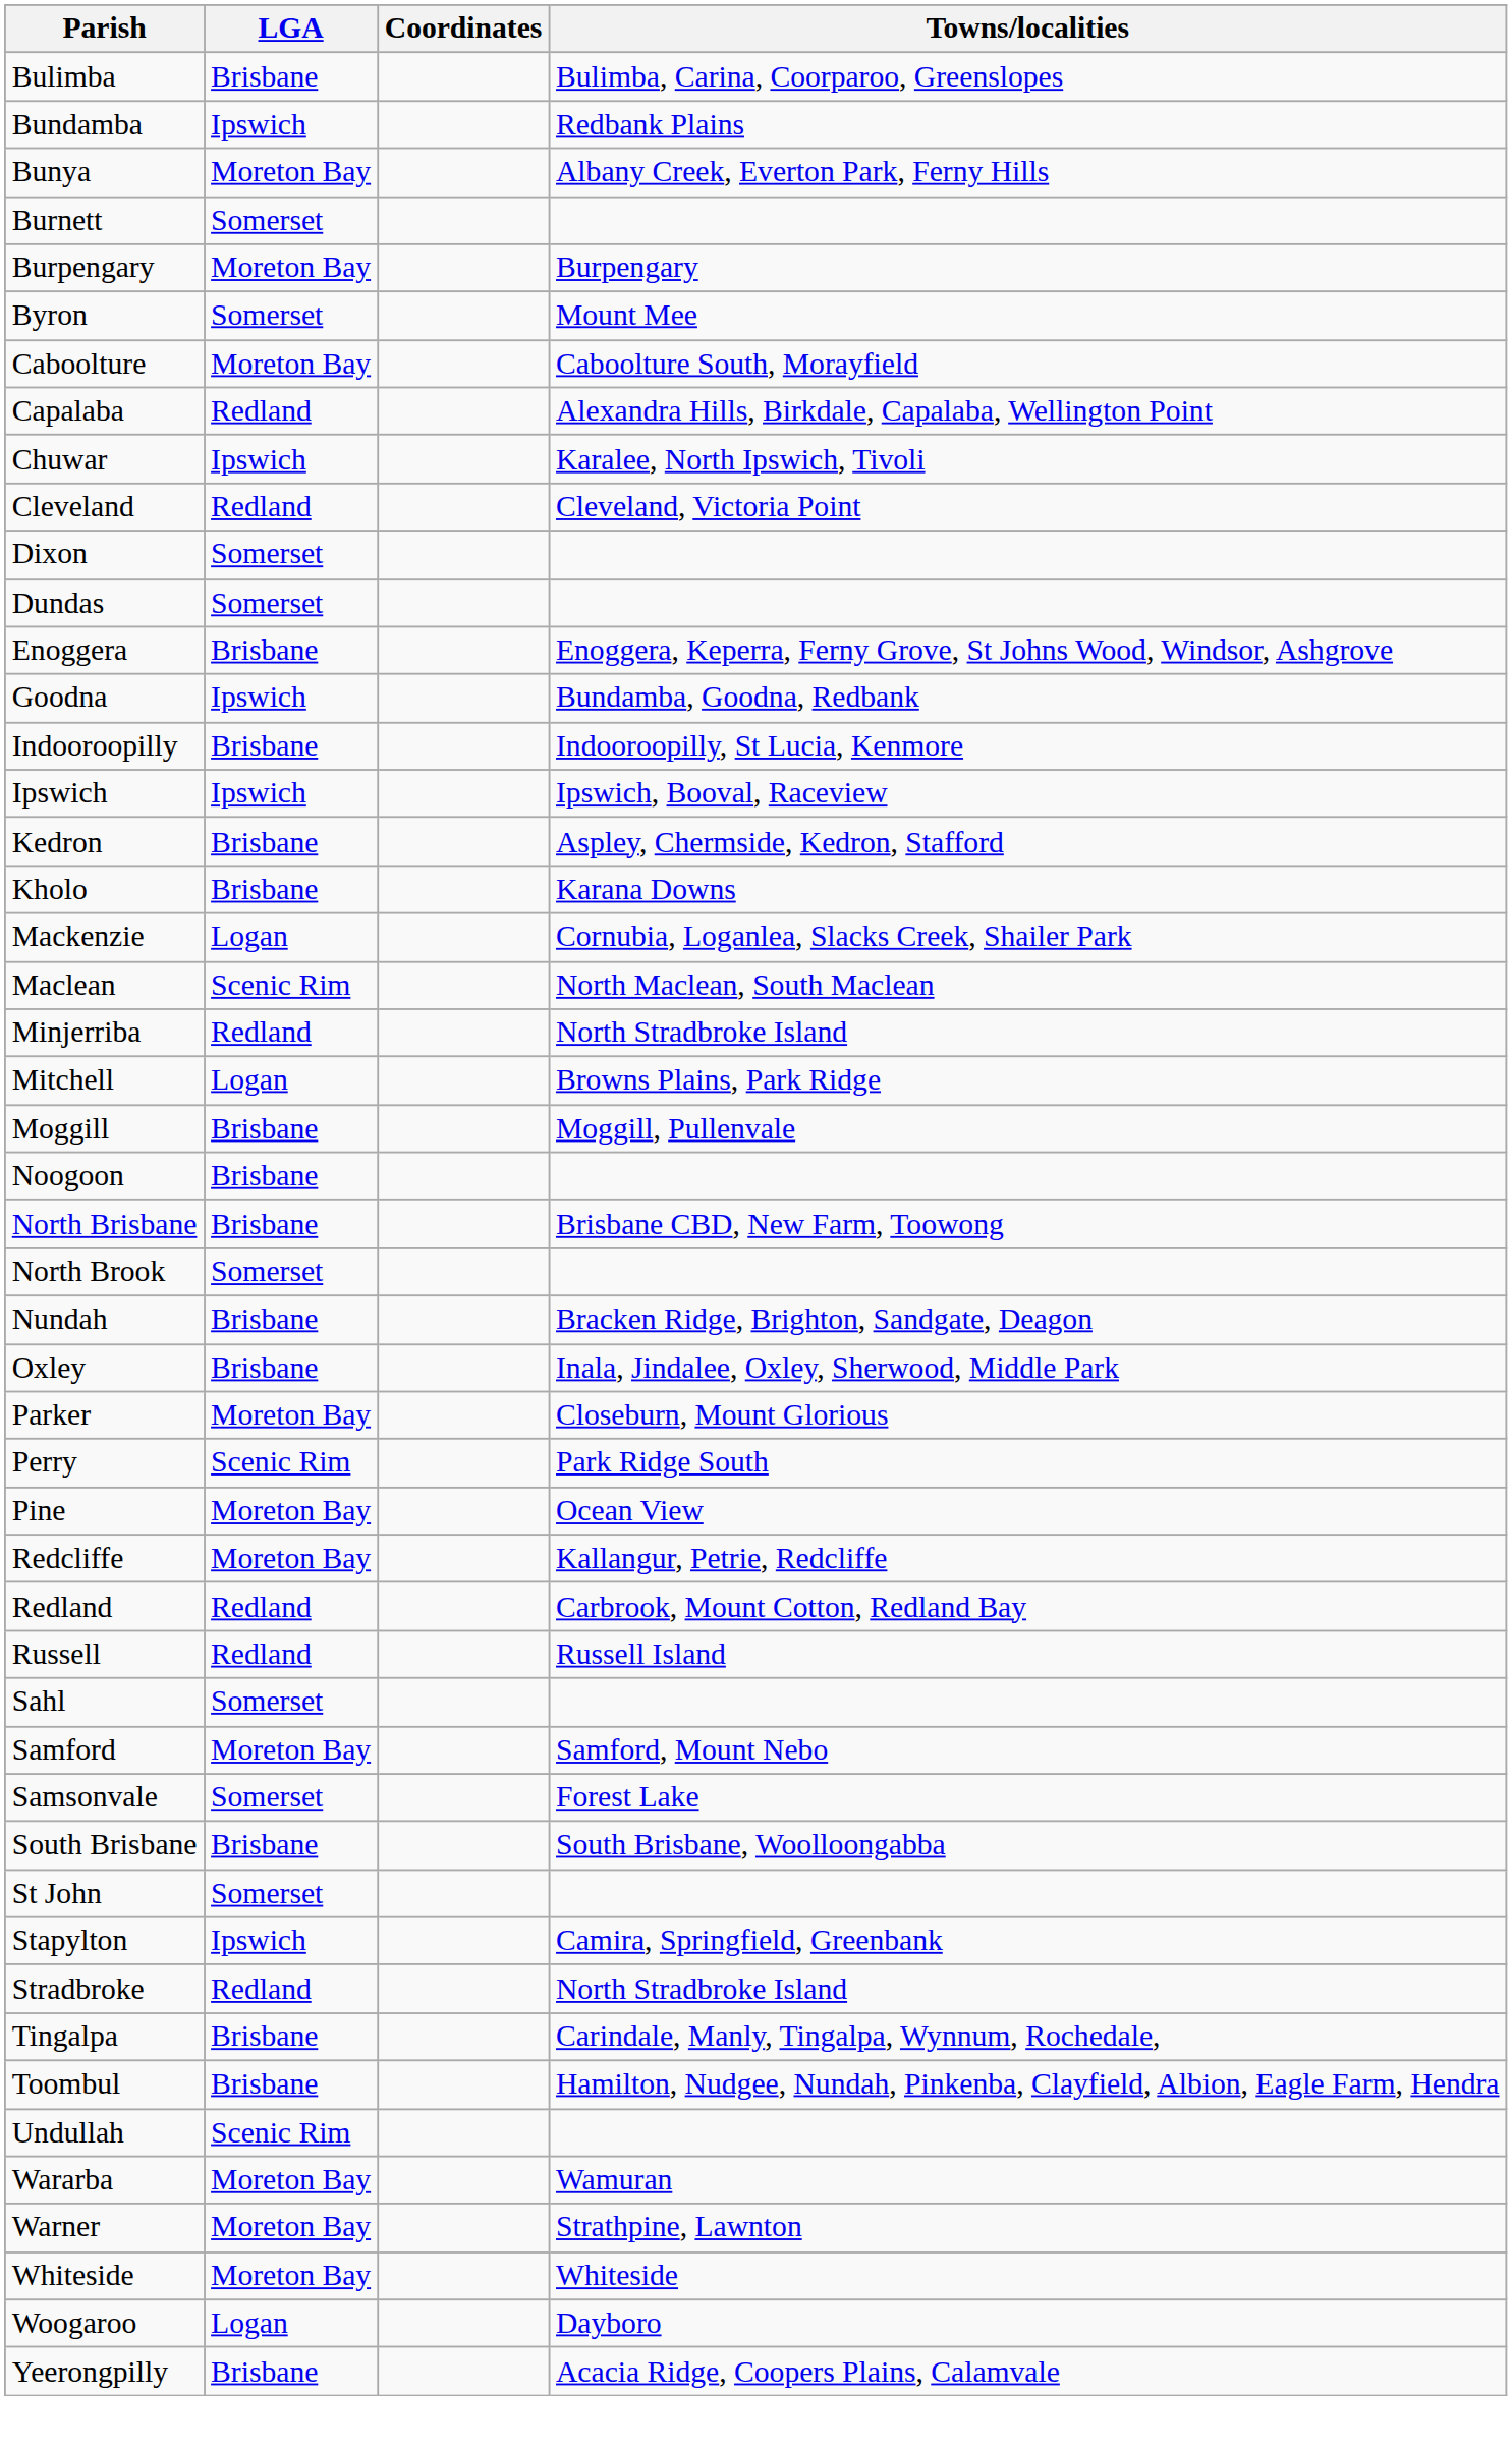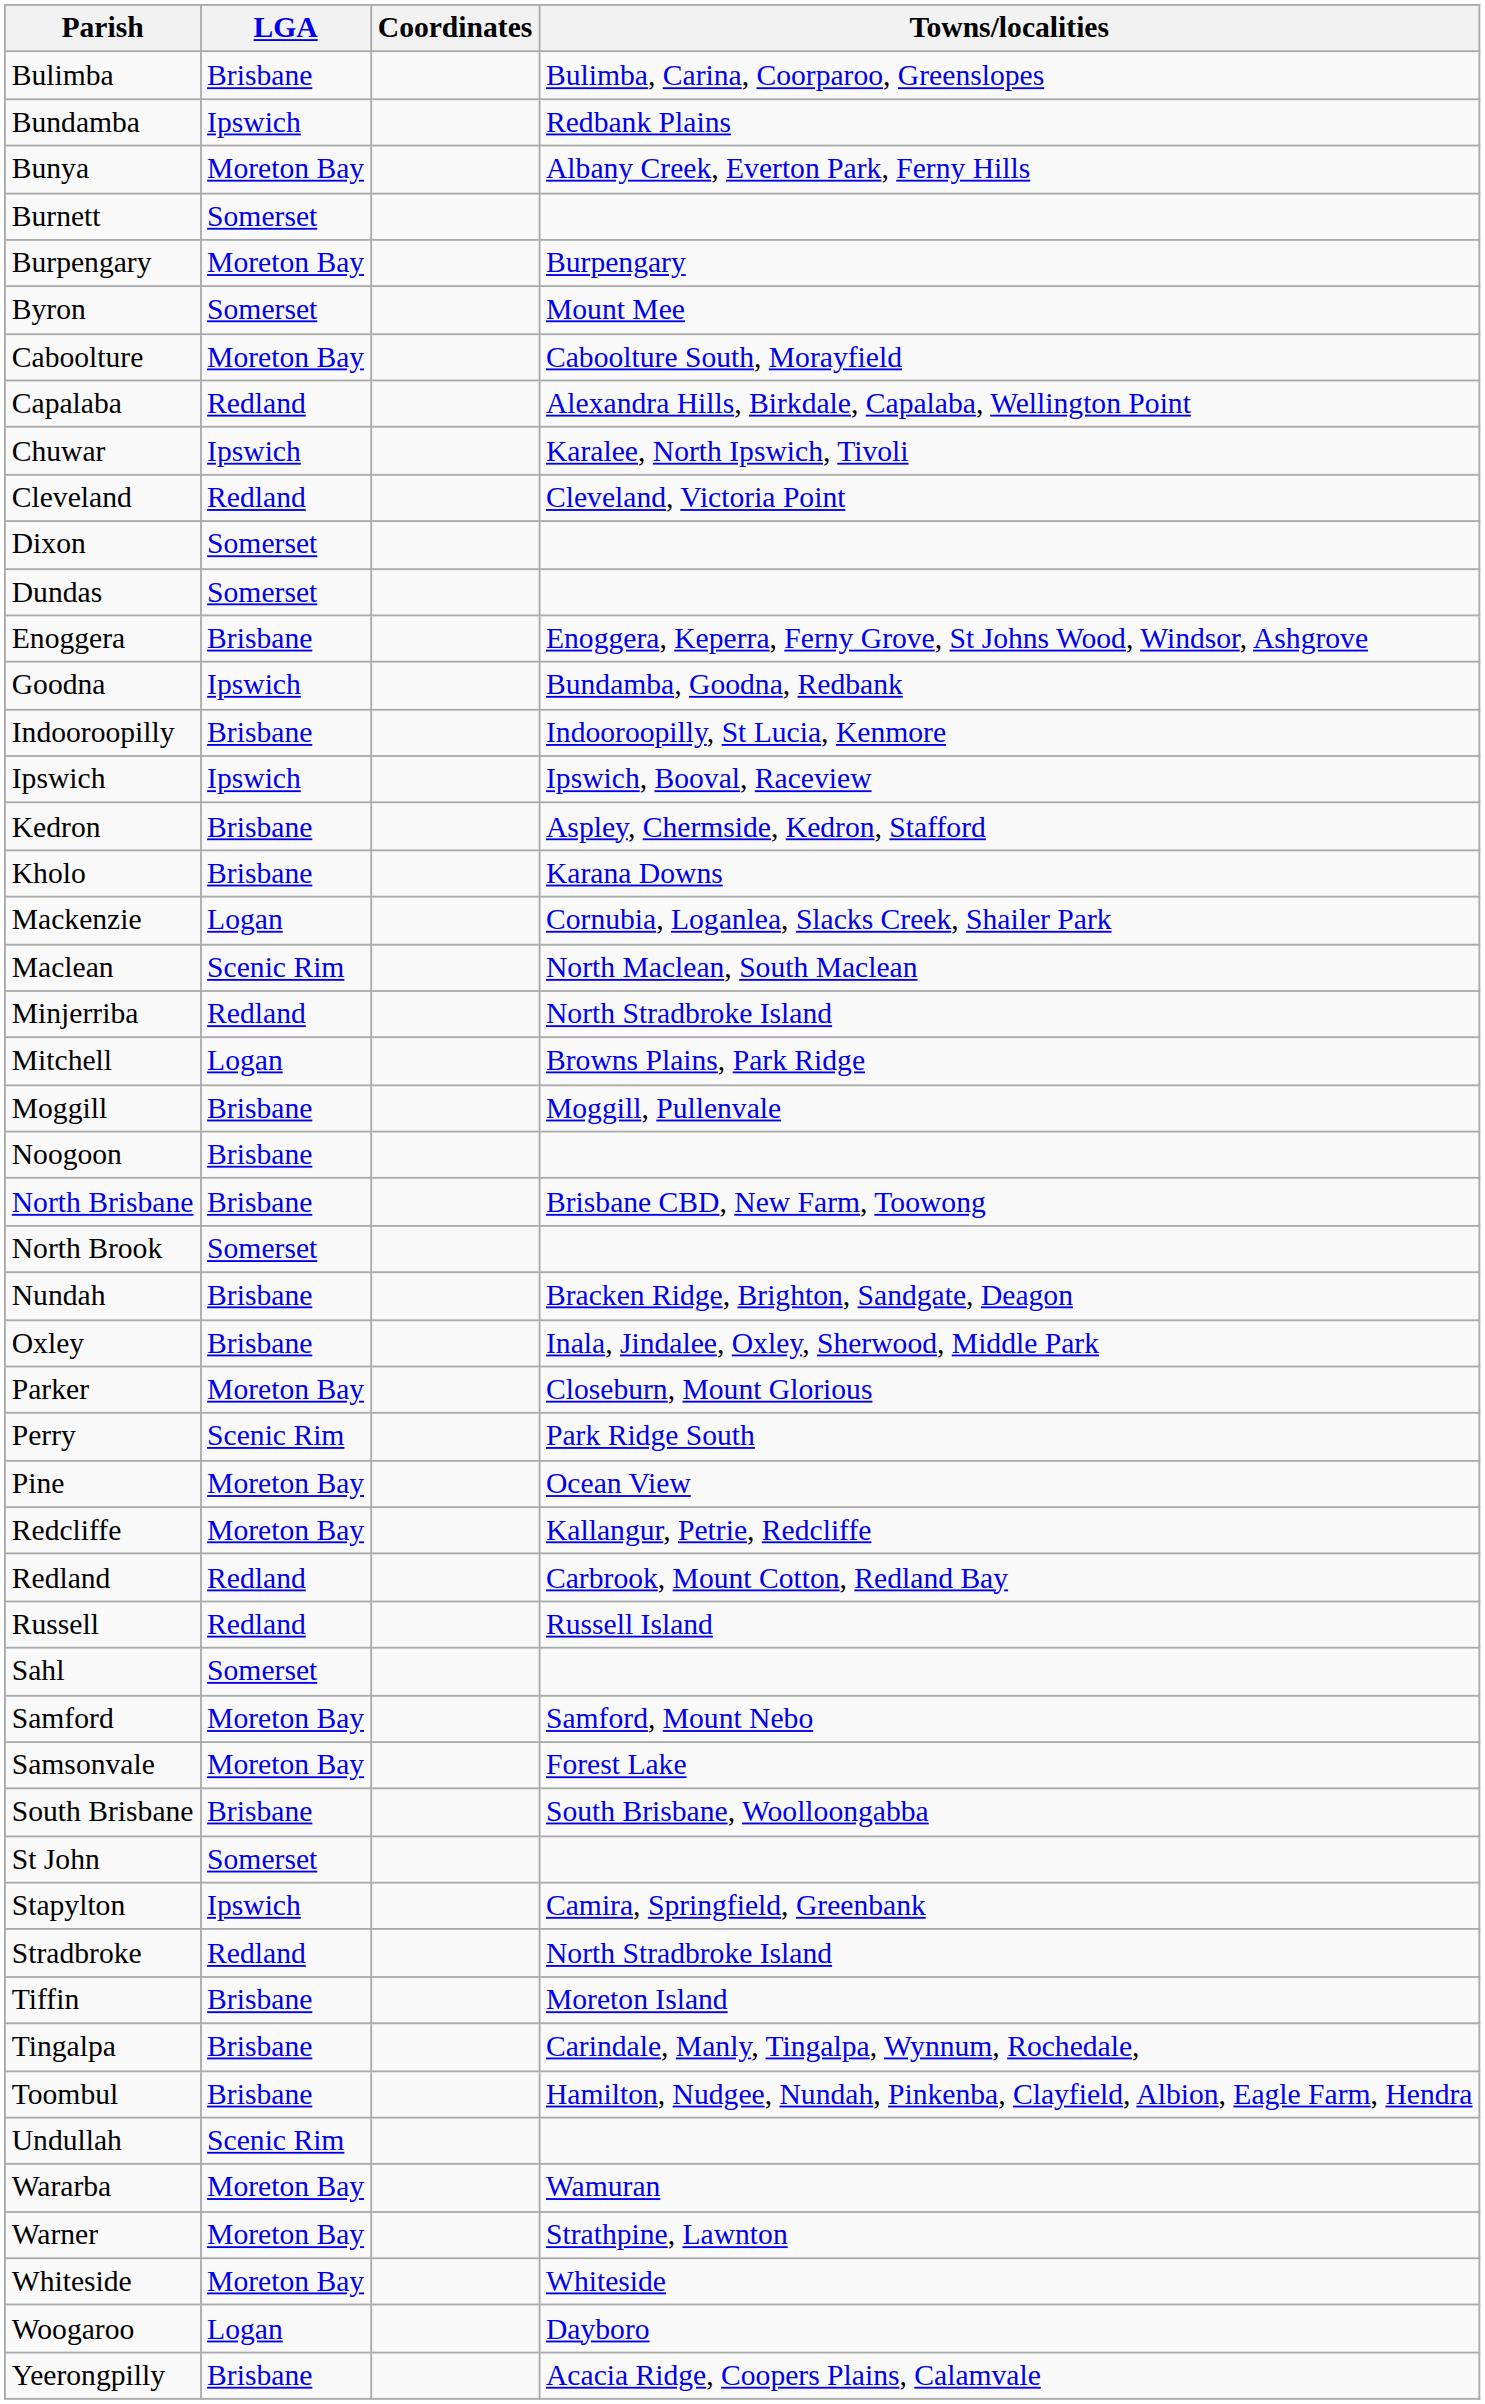 <table class="wikitable sortable">
 <tr>
 <th>Parish</th>
 <th><a href='#'>LGA</a></th>
 <th>Coordinates</th>
 <th>Towns/localities</th>
 </tr>
 <tr>
 <td>Bulimba</td>
 <td><a href='#'>Brisbane</a></td>
 <td></td>
 <td><a href='#'>Bulimba</a>, <a href='#'>Carina</a>, <a href='#'>Coorparoo</a>, <a href='#'>Greenslopes</a></td>
 </tr>
 <tr>
 <td>Bundamba</td>
 <td><a href='#'>Ipswich</a></td>
 <td></td>
 <td><a href='#'>Redbank Plains</a></td>
 </tr>
 <tr>
 <td>Bunya</td>
 <td><a href='#'>Moreton Bay</a></td>
 <td></td>
 <td><a href='#'>Albany Creek</a>, <a href='#'>Everton Park</a>, <a href='#'>Ferny Hills</a></td>
 </tr>
 <tr>
 <td>Burnett</td>
 <td><a href='#'>Somerset</a></td>
 <td></td>
 <td></td>
 </tr>
 <tr>
 <td>Burpengary</td>
 <td><a href='#'>Moreton Bay</a></td>
 <td></td>
 <td><a href='#'>Burpengary</a></td>
 </tr>
 <tr>
 <td>Byron</td>
 <td><a href='#'>Somerset</a></td>
 <td></td>
 <td><a href='#'>Mount Mee</a></td>
 </tr>
 <tr>
 <td>Caboolture</td>
 <td><a href='#'>Moreton Bay</a></td>
 <td></td>
 <td><a href='#'>Caboolture South</a>, <a href='#'>Morayfield</a></td>
 </tr>
 <tr>
 <td>Capalaba</td>
 <td><a href='#'>Redland</a></td>
 <td></td>
 <td><a href='#'>Alexandra Hills</a>, <a href='#'>Birkdale</a>, <a href='#'>Capalaba</a>, <a href='#'>Wellington Point</a></td>
 </tr>
 <tr>
 <td>Chuwar</td>
 <td><a href='#'>Ipswich</a></td>
 <td></td>
 <td><a href='#'>Karalee</a>, <a href='#'>North Ipswich</a>, <a href='#'>Tivoli</a></td>
 </tr>
 <tr>
 <td>Cleveland</td>
 <td><a href='#'>Redland</a></td>
 <td></td>
 <td><a href='#'>Cleveland</a>, <a href='#'>Victoria Point</a></td>
 </tr>
 <tr>
 <td>Dixon</td>
 <td><a href='#'>Somerset</a></td>
 <td></td>
 <td></td>
 </tr>
 <tr>
 <td>Dundas</td>
 <td><a href='#'>Somerset</a></td>
 <td></td>
 <td></td>
 </tr>
 <tr>
 <td>Enoggera</td>
 <td><a href='#'>Brisbane</a></td>
 <td></td>
 <td><a href='#'>Enoggera</a>, <a href='#'>Keperra</a>, <a href='#'>Ferny Grove</a>, <a href='#'>St Johns Wood</a>, <a href='#'>Windsor</a>, <a href='#'>Ashgrove</a></td>
 </tr>
 <tr>
 <td>Goodna</td>
 <td><a href='#'>Ipswich</a></td>
 <td></td>
 <td><a href='#'>Bundamba</a>, <a href='#'>Goodna</a>, <a href='#'>Redbank</a></td>
 </tr>
 <tr>
 <td>Indooroopilly</td>
 <td><a href='#'>Brisbane</a></td>
 <td></td>
 <td><a href='#'>Indooroopilly</a>, <a href='#'>St Lucia</a>, <a href='#'>Kenmore</a></td>
 </tr>
 <tr>
 <td>Ipswich</td>
 <td><a href='#'>Ipswich</a></td>
 <td></td>
 <td><a href='#'>Ipswich</a>, <a href='#'>Booval</a>, <a href='#'>Raceview</a></td>
 </tr>
 <tr>
 <td>Kedron</td>
 <td><a href='#'>Brisbane</a></td>
 <td></td>
 <td><a href='#'>Aspley</a>, <a href='#'>Chermside</a>, <a href='#'>Kedron</a>, <a href='#'>Stafford</a></td>
 </tr>
 <tr>
 <td>Kholo</td>
 <td><a href='#'>Brisbane</a></td>
 <td></td>
 <td><a href='#'>Karana Downs</a></td>
 </tr>
 <tr>
 <td>Mackenzie</td>
 <td><a href='#'>Logan</a></td>
 <td></td>
 <td><a href='#'>Cornubia</a>, <a href='#'>Loganlea</a>, <a href='#'>Slacks Creek</a>, <a href='#'>Shailer Park</a></td>
 </tr>
 <tr>
 <td>Maclean</td>
 <td><a href='#'>Scenic Rim</a></td>
 <td></td>
 <td><a href='#'>North Maclean</a>, <a href='#'>South Maclean</a></td>
 </tr>
 <tr>
 <td>Minjerriba</td>
 <td><a href='#'>Redland</a></td>
 <td></td>
 <td><a href='#'>North Stradbroke Island</a></td>
 </tr>
 <tr>
 <td>Mitchell</td>
 <td><a href='#'>Logan</a></td>
 <td></td>
 <td><a href='#'>Browns Plains</a>, <a href='#'>Park Ridge</a></td>
 </tr>
 <tr>
 <td>Moggill</td>
 <td><a href='#'>Brisbane</a></td>
 <td></td>
 <td><a href='#'>Moggill</a>, <a href='#'>Pullenvale</a></td>
 </tr>
 <tr>
 <td>Noogoon</td>
 <td><a href='#'>Brisbane</a></td>
 <td></td>
 <td></td>
 </tr>
 <tr>
 <td><a href='#'>North Brisbane</a></td>
 <td><a href='#'>Brisbane</a></td>
 <td></td>
 <td><a href='#'>Brisbane CBD</a>, <a href='#'>New Farm</a>, <a href='#'>Toowong</a></td>
 </tr>
 <tr>
 <td>North Brook</td>
 <td><a href='#'>Somerset</a></td>
 <td></td>
 <td></td>
 </tr>
 <tr>
 <td>Nundah</td>
 <td><a href='#'>Brisbane</a></td>
 <td></td>
 <td><a href='#'>Bracken Ridge</a>, <a href='#'>Brighton</a>, <a href='#'>Sandgate</a>, <a href='#'>Deagon</a></td>
 </tr>
 <tr>
 <td>Oxley</td>
 <td><a href='#'>Brisbane</a></td>
 <td></td>
 <td><a href='#'>Inala</a>, <a href='#'>Jindalee</a>, <a href='#'>Oxley</a>, <a href='#'>Sherwood</a>, <a href='#'>Middle Park</a></td>
 </tr>
 <tr>
 <td>Parker</td>
 <td><a href='#'>Moreton Bay</a></td>
 <td></td>
 <td><a href='#'>Closeburn</a>, <a href='#'>Mount Glorious</a></td>
 </tr>
 <tr>
 <td>Perry</td>
 <td><a href='#'>Scenic Rim</a></td>
 <td></td>
 <td><a href='#'>Park Ridge South</a></td>
 </tr>
 <tr>
 <td>Pine</td>
 <td><a href='#'>Moreton Bay</a></td>
 <td></td>
 <td><a href='#'>Ocean View</a></td>
 </tr>
 <tr>
 <td>Redcliffe</td>
 <td><a href='#'>Moreton Bay</a></td>
 <td></td>
 <td><a href='#'>Kallangur</a>, <a href='#'>Petrie</a>, <a href='#'>Redcliffe</a></td>
 </tr>
 <tr>
 <td>Redland</td>
 <td><a href='#'>Redland</a></td>
 <td></td>
 <td><a href='#'>Carbrook</a>, <a href='#'>Mount Cotton</a>, <a href='#'>Redland Bay</a></td>
 </tr>
 <tr>
 <td>Russell</td>
 <td><a href='#'>Redland</a></td>
 <td></td>
 <td><a href='#'>Russell Island</a></td>
 </tr>
 <tr>
 <td>Sahl</td>
 <td><a href='#'>Somerset</a></td>
 <td></td>
 <td></td>
 </tr>
 <tr>
 <td>Samford</td>
 <td><a href='#'>Moreton Bay</a></td>
 <td></td>
 <td><a href='#'>Samford</a>, <a href='#'>Mount Nebo</a></td>
 </tr>
 <tr>
 <td>Samsonvale</td>
-<td><a href='#'>Somerset</a></td>
+<td><a href='#'>Moreton Bay</a></td>
 <td></td>
 <td><a href='#'>Forest Lake</a></td>
 </tr>
 <tr>
 <td>South Brisbane</td>
 <td><a href='#'>Brisbane</a></td>
 <td></td>
 <td><a href='#'>South Brisbane</a>, <a href='#'>Woolloongabba</a></td>
 </tr>
 <tr>
 <td>St John</td>
 <td><a href='#'>Somerset</a></td>
 <td></td>
 <td></td>
 </tr>
 <tr>
 <td>Stapylton</td>
 <td><a href='#'>Ipswich</a></td>
 <td></td>
 <td><a href='#'>Camira</a>, <a href='#'>Springfield</a>, <a href='#'>Greenbank</a></td>
 </tr>
 <tr>
 <td>Stradbroke</td>
 <td><a href='#'>Redland</a></td>
 <td></td>
 <td><a href='#'>North Stradbroke Island</a></td>
+</tr>
+<tr>
+<td>Tiffin</td>
+<td><a href='#'>Brisbane</a></td>
+<td></td>
+<td><a href='#'>Moreton Island</a></td>
 </tr>
 <tr>
 <td>Tingalpa</td>
 <td><a href='#'>Brisbane</a></td>
 <td></td>
 <td><a href='#'>Carindale</a>, <a href='#'>Manly</a>, <a href='#'>Tingalpa</a>, <a href='#'>Wynnum</a>, <a href='#'>Rochedale</a>,</td>
 </tr>
 <tr>
 <td>Toombul</td>
 <td><a href='#'>Brisbane</a></td>
 <td></td>
 <td><a href='#'>Hamilton</a>, <a href='#'>Nudgee</a>, <a href='#'>Nundah</a>, <a href='#'>Pinkenba</a>, <a href='#'>Clayfield</a>, <a href='#'>Albion</a>, <a href='#'>Eagle Farm</a>, <a href='#'>Hendra</a></td>
 </tr>
 <tr>
 <td>Undullah</td>
 <td><a href='#'>Scenic Rim</a></td>
 <td></td>
 <td></td>
 </tr>
 <tr>
 <td>Wararba</td>
 <td><a href='#'>Moreton Bay</a></td>
 <td></td>
 <td><a href='#'>Wamuran</a></td>
 </tr>
 <tr>
 <td>Warner</td>
 <td><a href='#'>Moreton Bay</a></td>
 <td></td>
 <td><a href='#'>Strathpine</a>, <a href='#'>Lawnton</a></td>
 </tr>
 <tr>
 <td>Whiteside</td>
 <td><a href='#'>Moreton Bay</a></td>
 <td></td>
 <td><a href='#'>Whiteside</a></td>
 </tr>
 <tr>
 <td>Woogaroo</td>
 <td><a href='#'>Logan</a></td>
 <td></td>
 <td><a href='#'>Dayboro</a></td>
 </tr>
 <tr>
 <td>Yeerongpilly</td>
 <td><a href='#'>Brisbane</a></td>
 <td></td>
 <td><a href='#'>Acacia Ridge</a>, <a href='#'>Coopers Plains</a>, <a href='#'>Calamvale</a></td>
 </tr>
 </table>
